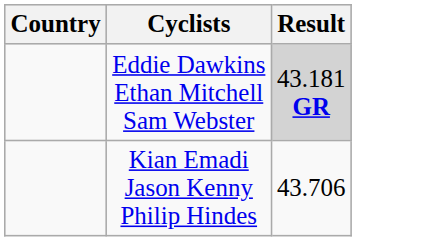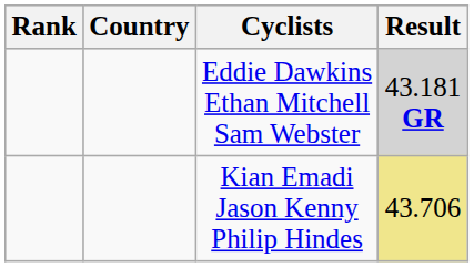 <table class="wikitable" style="text-align:center;">
 <tr>
+<th>Rank</th>
 <th>Country</th>
 <th>Cyclists</th>
 <th>Result</th>
 </tr>
 <tr>
+<td></td>
 <td align=left></td>
 <td><a href='#'>Eddie Dawkins</a><br><a href='#'>Ethan Mitchell</a><br><a href='#'>Sam Webster</a></td>
 <td style="background: lightgrey;">43.181<br><a href='#'><strong>GR</strong></a></td>
 </tr>
 <tr>
+<td></td>
 <td align=left></td>
 <td><a href='#'>Kian Emadi</a><br><a href='#'>Jason Kenny</a><br><a href='#'>Philip Hindes</a></td>
-<td>43.706</td>
+<td style="background: khaki;">43.706</td>
 </tr>
 </table>
